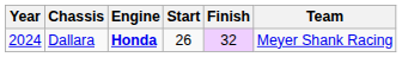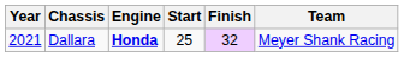 <table class="wikitable" style="font-size: 90%;">
 <tr>
 <th>Year</th>
 <th>Chassis</th>
 <th>Engine</th>
 <th>Start</th>
 <th>Finish</th>
 <th>Team</th>
 </tr>
 <tr>
-<td><a href='#'>2024</a></td>
+<td><a href='#'>2021</a></td>
 <td><a href='#'>Dallara</a></td>
 <td><strong><a href='#'>Honda</a></strong></td>
-<td align=center>26</td>
+<td align=center>25</td>
 <td align=center style="background:#efcfff;">32</td>
 <td nowrap><a href='#'>Meyer Shank Racing</a></td>
 </tr>
 </table>
